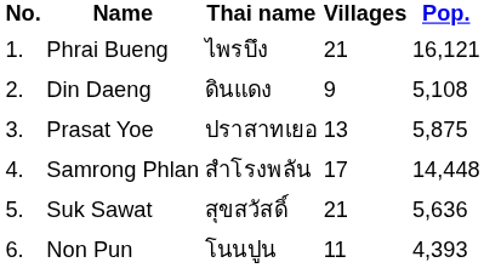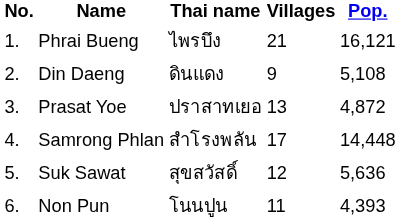 <table>
 <tr>
 <th>No.</th>
 <th>Name</th>
 <th>Thai name</th>
 <th>Villages</th>
 <th><a href='#'>Pop.</a></th>
 </tr>
 <tr>
 <td>1.</td>
 <td>Phrai Bueng</td>
 <td>ไพรบึง</td>
 <td>21</td>
 <td>16,121</td>
 <td></td>
 </tr>
 <tr>
 <td>2.</td>
 <td>Din Daeng</td>
 <td>ดินแดง</td>
 <td>9</td>
 <td>5,108</td>
 <td></td>
 </tr>
 <tr>
 <td>3.</td>
 <td>Prasat Yoe</td>
 <td>ปราสาทเยอ</td>
 <td>13</td>
-<td>5,875</td>
+<td>4,872</td>
 <td></td>
 </tr>
 <tr>
 <td>4.</td>
 <td>Samrong Phlan</td>
 <td>สำโรงพลัน</td>
 <td>17</td>
 <td>14,448</td>
 <td></td>
 </tr>
 <tr>
 <td>5.</td>
 <td>Suk Sawat</td>
 <td>สุขสวัสดิ์</td>
-<td>21</td>
+<td>12</td>
 <td>5,636</td>
 <td></td>
 </tr>
 <tr>
 <td>6.</td>
 <td>Non Pun</td>
 <td>โนนปูน</td>
 <td>11</td>
 <td>4,393</td>
 <td></td>
 </tr>
 </table>
